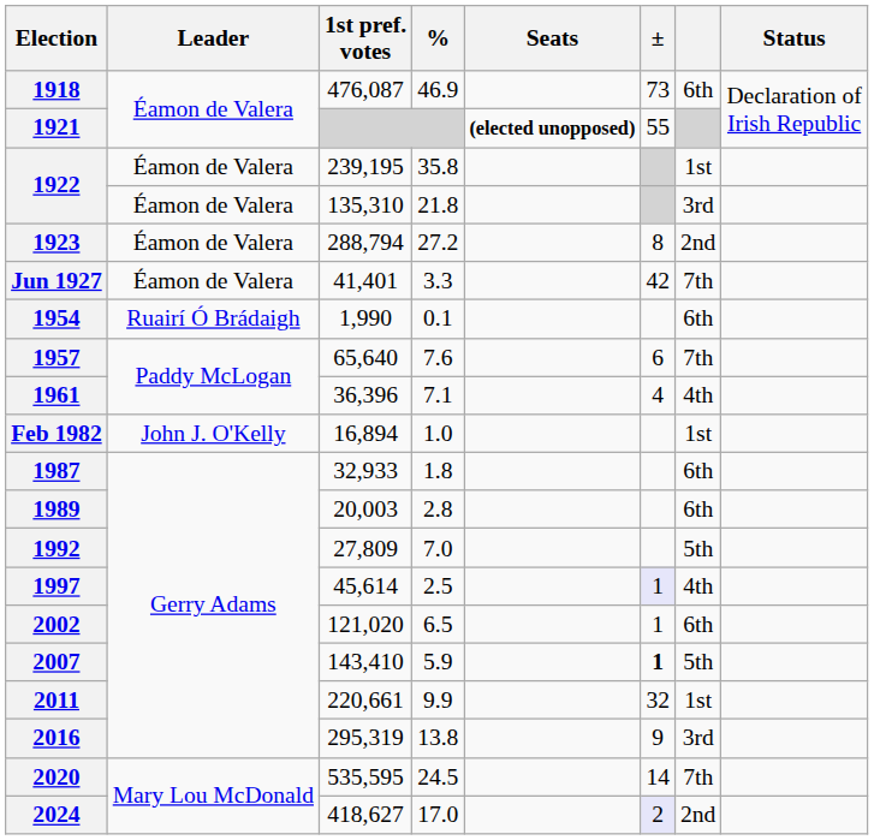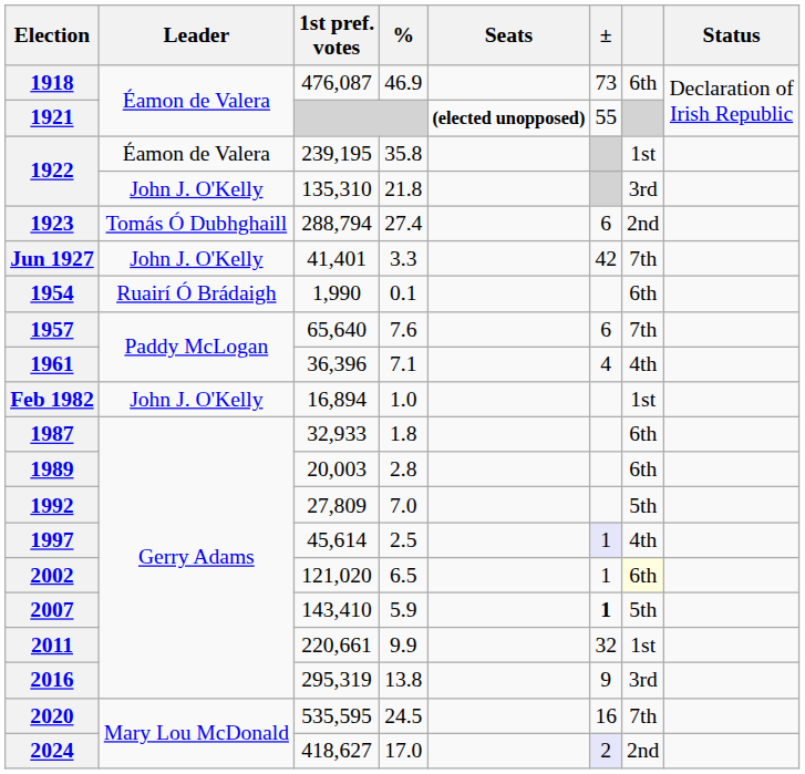 <table class="wikitable" style="font-size:97%; text-align:center;">
 <tr>
 <th>Election</th>
 <th>Leader</th>
 <th>1st pref. <br>votes</th>
 <th>%</th>
 <th>Seats</th>
 <th>±</th>
 <th></th>
 <th>Status</th>
 </tr>
 <tr>
 <th><a href='#'>1918</a><br></th>
 <td rowspan="2"><a href='#'>Éamon de Valera</a></td>
 <td>476,087</td>
 <td>46.9</td>
 <td></td>
 <td> 73</td>
 <td> 6th</td>
 <td style="text-align:center;" rowspan="2">Declaration of <br><a href='#'>Irish Republic</a></td>
 </tr>
 <tr>
 <th><a href='#'>1921</a><br></th>
 <td colspan="2" style="background:lightgrey;"></td>
 <td><strong><small>(elected unopposed)</small></strong></td>
 <td> 55</td>
 <td style="background:lightgrey;"></td>
 </tr>
 <tr>
 <th rowspan=2><a href='#'>1922</a></th>
 <td>Éamon de Valera<br></td>
 <td>239,195</td>
 <td>35.8</td>
 <td></td>
 <td style="background:lightgrey;"></td>
 <td> 1st</td>
 <td></td>
 </tr>
 <tr>
-<td>Éamon de Valera<br></td>
+<td><a href='#'>John J. O'Kelly</a></td>
 <td>135,310</td>
 <td>21.8</td>
 <td></td>
 <td style="background:lightgrey;"></td>
 <td> 3rd</td>
 <td></td>
 </tr>
 <tr>
 <th><a href='#'>1923</a></th>
-<td>Éamon de Valera</td>
+<td><a href='#'>Tomás Ó Dubhghaill</a></td>
 <td>288,794</td>
-<td>27.2</td>
+<td>27.4</td>
 <td></td>
-<td> 8</td>
+<td> 6</td>
 <td> 2nd</td>
 <td></td>
 </tr>
 <tr>
 <th><a href='#'>Jun 1927</a></th>
-<td>Éamon de Valera</td>
+<td><a href='#'>John J. O'Kelly</a></td>
 <td>41,401</td>
 <td>3.3</td>
 <td></td>
 <td> 42</td>
 <td> 7th</td>
 <td></td>
 </tr>
 <tr>
 <th><a href='#'>1954</a></th>
 <td><a href='#'>Ruairí Ó Brádaigh</a></td>
 <td>1,990</td>
 <td>0.1</td>
 <td></td>
 <td></td>
 <td> 6th</td>
 <td></td>
 </tr>
 <tr>
 <th><a href='#'>1957</a></th>
 <td rowspan="2"><a href='#'>Paddy McLogan</a></td>
 <td>65,640</td>
 <td>7.6</td>
 <td></td>
 <td> 6</td>
 <td> 7th</td>
 <td></td>
 </tr>
 <tr>
 <th><a href='#'>1961</a></th>
 <td>36,396</td>
 <td>7.1</td>
 <td></td>
 <td> 4</td>
 <td> 4th</td>
 <td></td>
 </tr>
 <tr>
 <th><a href='#'>Feb 1982</a></th>
 <td><a href='#'>John J. O'Kelly</a></td>
 <td>16,894</td>
 <td>1.0</td>
 <td></td>
 <td></td>
 <td> 1st</td>
 <td></td>
 </tr>
 <tr>
 <th><a href='#'>1987</a></th>
 <td rowspan="8"><a href='#'>Gerry Adams</a></td>
 <td>32,933</td>
 <td>1.8</td>
 <td></td>
 <td></td>
 <td> 6th</td>
 <td></td>
 </tr>
 <tr>
 <th><a href='#'>1989</a></th>
 <td>20,003</td>
 <td>2.8</td>
 <td></td>
 <td></td>
 <td> 6th</td>
 <td></td>
 </tr>
 <tr>
 <th><a href='#'>1992</a></th>
 <td>27,809</td>
 <td>7.0</td>
 <td></td>
 <td></td>
 <td> 5th</td>
 <td></td>
 </tr>
 <tr>
 <th><a href='#'>1997</a></th>
 <td>45,614</td>
 <td>2.5</td>
 <td></td>
 <td style="background: lavender;"> 1</td>
 <td> 4th</td>
 <td></td>
 </tr>
 <tr>
 <th><a href='#'>2002</a></th>
 <td>121,020</td>
 <td>6.5</td>
 <td></td>
 <td> 1</td>
-<td> 6th</td>
+<td style="background: lightyellow;"> 6th</td>
 <td></td>
 </tr>
 <tr>
 <th><a href='#'>2007</a></th>
 <td>143,410</td>
 <td>5.9</td>
 <td></td>
 <td><strong> 1</strong></td>
 <td> 5th</td>
 <td></td>
 </tr>
 <tr>
 <th><a href='#'>2011</a></th>
 <td>220,661</td>
 <td>9.9</td>
 <td></td>
 <td> 32</td>
 <td> 1st</td>
 <td></td>
 </tr>
 <tr>
 <th><a href='#'>2016</a></th>
 <td>295,319</td>
 <td>13.8</td>
 <td></td>
 <td> 9</td>
 <td> 3rd</td>
 <td></td>
 </tr>
 <tr>
 <th><a href='#'>2020</a></th>
 <td rowspan=2><a href='#'>Mary Lou McDonald</a></td>
 <td>535,595</td>
 <td>24.5</td>
 <td></td>
-<td> 14</td>
+<td> 16</td>
 <td> 7th</td>
 <td></td>
 </tr>
 <tr>
 <th><a href='#'>2024</a></th>
 <td>418,627</td>
 <td>17.0</td>
 <td></td>
 <td style="background: lavender;"> 2</td>
 <td> 2nd</td>
 <td></td>
 </tr>
 </table>
